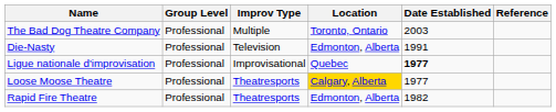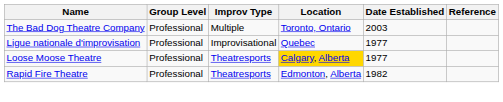 <table class="wikitable sortable">
 <tr>
 <th>Name</th>
 <th>Group Level</th>
 <th>Improv Type</th>
 <th>Location</th>
 <th>Date Established</th>
 <th class="sortable">Reference</th>
 </tr>
 <tr>
 <td><a href='#'>The Bad Dog Theatre Company</a></td>
 <td>Professional</td>
 <td>Multiple</td>
 <td><a href='#'>Toronto, Ontario</a></td>
 <td>2003</td>
 <td></td>
 </tr>
 <tr>
-<td><a href='#'>Die-Nasty</a></td>
-<td>Professional</td>
-<td>Television</td>
-<td><a href='#'>Edmonton</a>, <a href='#'>Alberta</a></td>
-<td>1991</td>
-<td></td>
-</tr>
-<tr>
 <td><a href='#'>Ligue nationale d'improvisation</a></td>
 <td>Professional</td>
 <td>Improvisational</td>
 <td><a href='#'>Quebec</a></td>
-<td><strong>1977</strong></td>
+<td>1977</td>
 <td></td>
 </tr>
 <tr>
 <td><a href='#'>Loose Moose Theatre</a></td>
 <td>Professional</td>
 <td><a href='#'>Theatresports</a></td>
 <td style="background: gold;"><a href='#'>Calgary</a>, <a href='#'>Alberta</a></td>
 <td>1977</td>
 <td></td>
 </tr>
 <tr>
 <td><a href='#'>Rapid Fire Theatre</a></td>
 <td>Professional</td>
 <td><a href='#'>Theatresports</a></td>
 <td><a href='#'>Edmonton</a>, <a href='#'>Alberta</a></td>
 <td>1982</td>
 <td></td>
 </tr>
 </table>
